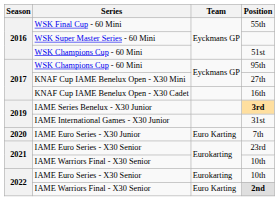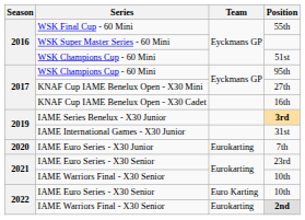 <table class="wikitable" style="font-size: 85%; text-align:center">
 <tr>
 <th>Season</th>
 <th>Series</th>
 <th>Team</th>
 <th>Position</th>
 </tr>
 <tr>
 <th rowspan="3">2016</th>
 <td align="left"><a href='#'>WSK Final Cup</a> - 60 Mini</td>
 <td rowspan="3" align="left">Eyckmans GP</td>
 <td>55th</td>
 </tr>
 <tr>
 <td align="left"><a href='#'>WSK Super Master Series</a> - 60 Mini</td>
 <td></td>
 </tr>
 <tr>
 <td align="left"><a href='#'>WSK Champions Cup</a> - 60 Mini</td>
 <td>51st</td>
 </tr>
 <tr>
 <th rowspan="3">2017</th>
 <td align="left"><a href='#'>WSK Champions Cup</a> - 60 Mini</td>
 <td rowspan="2" align="left">Eyckmans GP</td>
 <td>95th</td>
 </tr>
 <tr>
 <td align="left">KNAF Cup IAME Benelux Open - X30 Mini</td>
 <td>27th</td>
 </tr>
 <tr>
 <td align="left">KNAF Cup IAME Benelux Open - X30 Cadet</td>
 <td align="left"></td>
 <td>16th</td>
 </tr>
 <tr>
 <th rowspan="2">2019</th>
 <td align="left">IAME Series Benelux - X30 Junior</td>
 <td align="left"></td>
 <td style="background:#FFDF9F"><strong>3rd</strong></td>
 </tr>
 <tr>
 <td align="left">IAME International Games - X30 Junior</td>
 <td align="left"></td>
 <td>31st</td>
 </tr>
 <tr>
 <th>2020</th>
 <td align="left">IAME Euro Series - X30 Junior</td>
-<td align="left">Euro Karting</td>
+<td align="left">Eurokarting</td>
 <td>7th</td>
 </tr>
 <tr>
 <th rowspan="2">2021</th>
 <td align="left">IAME Euro Series - X30 Senior</td>
 <td rowspan="2" align="left">Eurokarting</td>
 <td>23rd</td>
 </tr>
 <tr>
 <td align="left">IAME Warriors Final - X30 Senior</td>
 <td>10th</td>
 </tr>
 <tr>
 <th rowspan="2">2022</th>
 <td align="left">IAME Euro Series - X30 Senior</td>
-<td align="left">Eurokarting</td>
+<td align="left">Euro Karting</td>
 <td>10th</td>
 </tr>
 <tr>
 <td align="left">IAME Warriors Final - X30 Senior</td>
-<td align="left">Euro Karting</td>
+<td align="left">Eurokarting</td>
 <td style="background:#DFDFDF"><strong>2nd</strong></td>
 </tr>
 </table>
